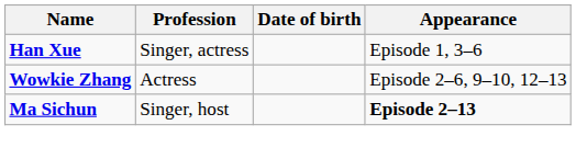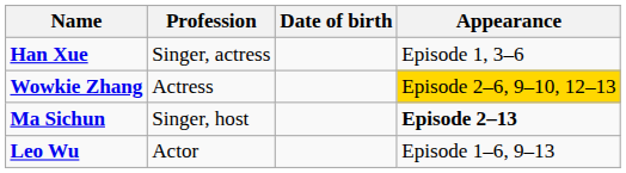 <table class="wikitable sortable">
 <tr>
 <th>Name</th>
 <th>Profession</th>
 <th data-sort-type="isoDate">Date of birth</th>
 <th>Appearance</th>
 </tr>
 <tr>
 <td><strong><a href='#'>Han Xue</a></strong></td>
 <td>Singer, actress</td>
 <td></td>
 <td>Episode 1, 3–6</td>
 </tr>
 <tr>
 <td><strong><a href='#'>Wowkie Zhang</a></strong></td>
 <td>Actress</td>
 <td></td>
-<td>Episode 2–6, 9–10, 12–13</td>
+<td style="background: gold;">Episode 2–6, 9–10, 12–13</td>
 </tr>
 <tr>
 <td><strong><a href='#'>Ma Sichun</a></strong></td>
 <td>Singer, host</td>
 <td></td>
 <td><strong>Episode 2–13</strong></td>
 </tr>
+<tr>
+<td><strong><a href='#'>Leo Wu</a></strong></td>
+<td>Actor</td>
+<td></td>
+<td>Episode 1–6, 9–13</td>
+</tr>
 </table>
